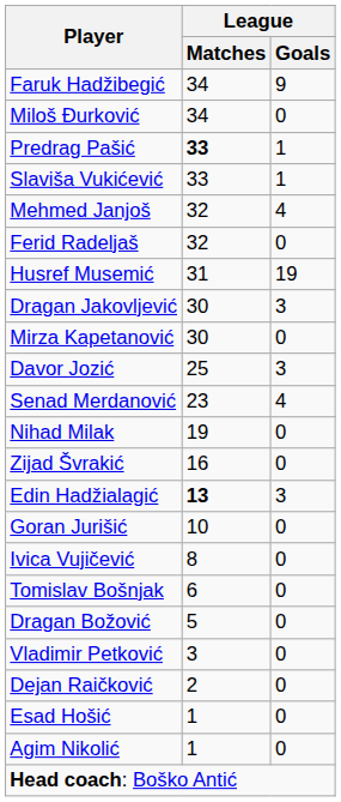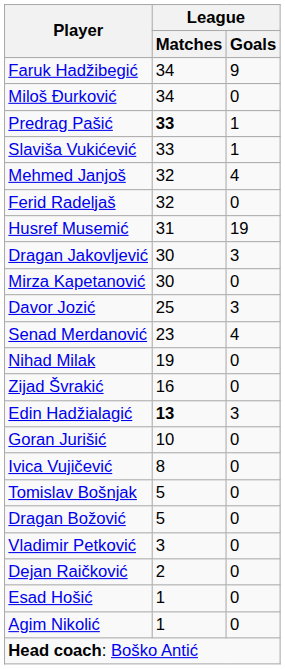 <table class="wikitable sortable">
 <tr>
 <th rowspan=2>Player</th>
 <th colspan=2>League</th>
 </tr>
 <tr>
 <th>Matches</th>
 <th>Goals</th>
 </tr>
 <tr>
 <td> <a href='#'>Faruk Hadžibegić</a></td>
 <td>34</td>
 <td>9</td>
 </tr>
 <tr>
 <td> <a href='#'>Miloš Đurković</a></td>
 <td>34</td>
 <td>0</td>
 </tr>
 <tr>
 <td> <a href='#'>Predrag Pašić</a></td>
 <td><strong>33</strong></td>
 <td>1</td>
 </tr>
 <tr>
 <td> <a href='#'>Slaviša Vukićević</a></td>
 <td>33</td>
 <td>1</td>
 </tr>
 <tr>
 <td> <a href='#'>Mehmed Janjoš</a></td>
 <td>32</td>
 <td>4</td>
 </tr>
 <tr>
 <td> <a href='#'>Ferid Radeljaš</a></td>
 <td>32</td>
 <td>0</td>
 </tr>
 <tr>
 <td> <a href='#'>Husref Musemić</a></td>
 <td>31</td>
 <td>19</td>
 </tr>
 <tr>
 <td> <a href='#'>Dragan Jakovljević</a></td>
 <td>30</td>
 <td>3</td>
 </tr>
 <tr>
 <td> <a href='#'>Mirza Kapetanović</a></td>
 <td>30</td>
 <td>0</td>
 </tr>
 <tr>
 <td> <a href='#'>Davor Jozić</a></td>
 <td>25</td>
 <td>3</td>
 </tr>
 <tr>
 <td> <a href='#'>Senad Merdanović</a></td>
 <td>23</td>
 <td>4</td>
 </tr>
 <tr>
 <td> <a href='#'>Nihad Milak</a></td>
 <td>19</td>
 <td>0</td>
 </tr>
 <tr>
 <td> <a href='#'>Zijad Švrakić</a></td>
 <td>16</td>
 <td>0</td>
 </tr>
 <tr>
 <td> <a href='#'>Edin Hadžialagić</a></td>
 <td><strong>13</strong></td>
 <td>3</td>
 </tr>
 <tr>
 <td> <a href='#'>Goran Jurišić</a></td>
 <td>10</td>
 <td>0</td>
 </tr>
 <tr>
 <td> <a href='#'>Ivica Vujičević</a></td>
 <td>8</td>
 <td>0</td>
 </tr>
 <tr>
 <td> <a href='#'>Tomislav Bošnjak</a></td>
-<td>6</td>
+<td>5</td>
 <td>0</td>
 </tr>
 <tr>
 <td> <a href='#'>Dragan Božović</a></td>
 <td>5</td>
 <td>0</td>
 </tr>
 <tr>
 <td> <a href='#'>Vladimir Petković</a></td>
 <td>3</td>
 <td>0</td>
 </tr>
 <tr>
 <td> <a href='#'>Dejan Raičković</a></td>
 <td>2</td>
 <td>0</td>
 </tr>
 <tr>
 <td> <a href='#'>Esad Hošić</a></td>
 <td>1</td>
 <td>0</td>
 </tr>
 <tr>
 <td> <a href='#'>Agim Nikolić</a></td>
 <td>1</td>
 <td>0</td>
 </tr>
 <tr class="sortbottom">
 <td colspan=3><strong>Head coach</strong>: <a href='#'>Boško Antić</a></td>
 </tr>
 </table>
